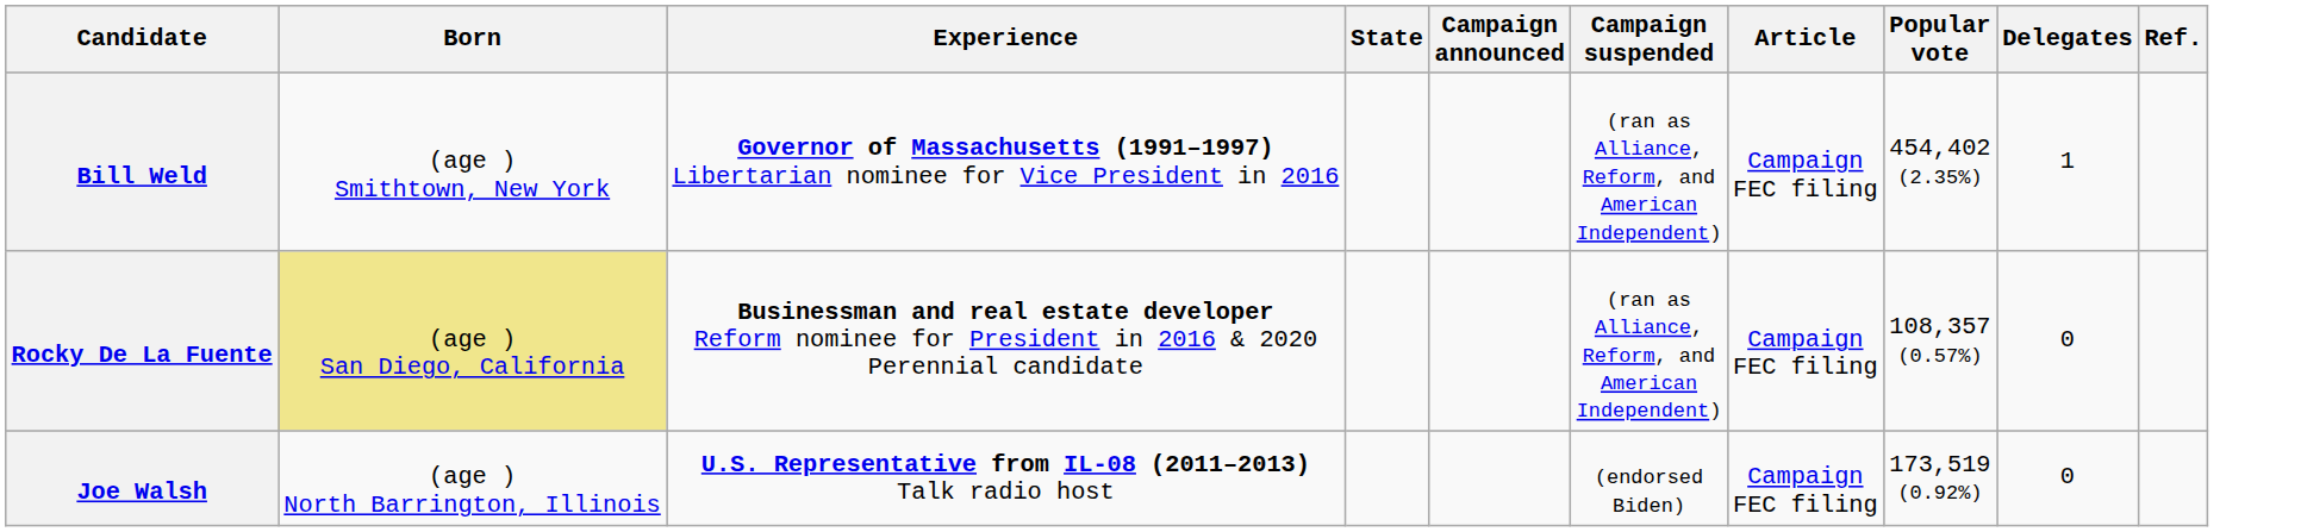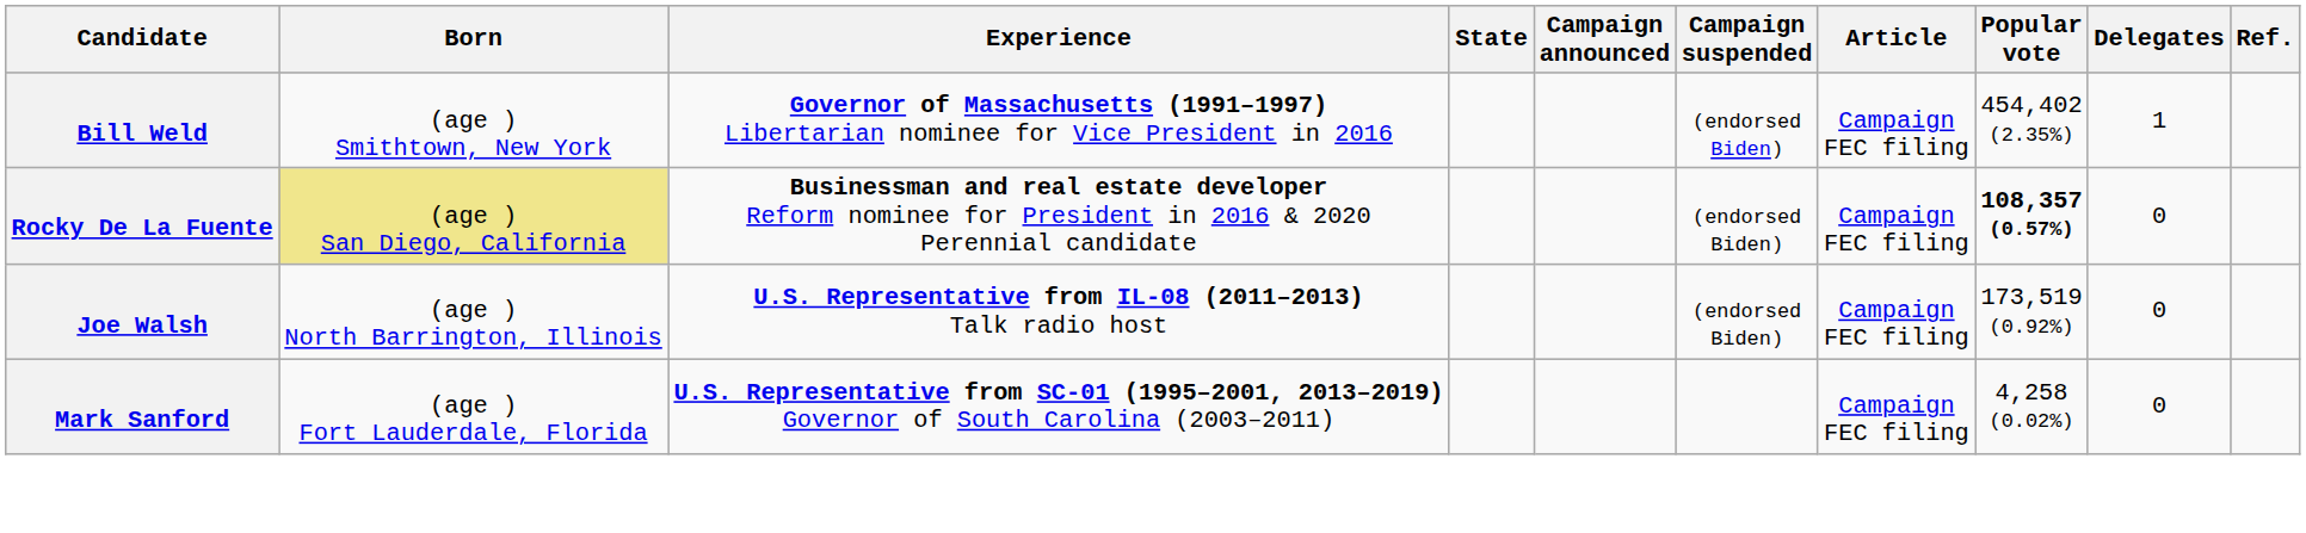 <table class="wikitable sortable" style="text-align:center">
 <tr>
 <th>Candidate</th>
 <th>Born</th>
 <th>Experience</th>
 <th>State</th>
 <th style="width:40px;">Campaign<br>announced</th>
 <th width=40>Campaign<br>suspended</th>
 <th>Article</th>
 <th style="width:40px;">Popular vote</th>
 <th>Delegates</th>
 <th>Ref.</th>
 </tr>
 <tr>
 <th><br><strong><a href='#'>Bill Weld</a></strong></th>
 <td><br>(age )<br><a href='#'>Smithtown, New York</a></td>
 <td><strong><a href='#'>Governor</a> of <a href='#'>Massachusetts</a> (1991–1997)</strong><br> <a href='#'>Libertarian</a> nominee for <a href='#'>Vice President</a> in <a href='#'>2016</a></td>
 <td></td>
 <td></td>
-<td><br><small>(ran as <a href='#'>Alliance</a>, <a href='#'>Reform</a>, and <a href='#'>American Independent</a>)</small></td>
+<td><br><small>(endorsed <a href='#'>Biden</a>)</small></td>
 <td><br><a href='#'>Campaign</a><br>FEC filing</td>
 <td data-sort-value="4">454,402<br><small>(2.35%)</small></td>
 <td>1</td>
 <td data-sort-value="6"></td>
 </tr>
 <tr>
 <th><br><strong><a href='#'>Rocky De La Fuente</a></strong></th>
 <td style="background: khaki;"><br>(age )<br><a href='#'>San Diego, California</a></td>
 <td><strong>Businessman and real estate developer</strong><br><a href='#'>Reform</a> nominee for <a href='#'>President</a> in <a href='#'>2016</a> & 2020<br>Perennial candidate</td>
 <td></td>
 <td></td>
-<td><br><small>(ran as <a href='#'>Alliance</a>, <a href='#'>Reform</a>, and <a href='#'>American Independent</a>)</small></td>
+<td><br><small>(endorsed Biden)</small></td>
 <td><br><a href='#'>Campaign</a><br>FEC filing</td>
-<td data-sort-value="2">108,357<br><small>(0.57%)</small></td>
+<td data-sort-value="2"><strong>108,357<br><small>(0.57%)</small></strong></td>
 <td>0</td>
 <td data-sort-value="6"></td>
 </tr>
 <tr>
 <th><br><strong><a href='#'>Joe Walsh</a></strong></th>
 <td><br>(age )<br><a href='#'>North Barrington, Illinois</a></td>
 <td><strong><a href='#'>U.S. Representative</a> from <a href='#'>IL-08</a> (2011–2013)</strong><br>Talk radio host</td>
 <td></td>
 <td></td>
 <td><br><small>(endorsed Biden)</small></td>
 <td><br><a href='#'>Campaign</a><br>FEC filing</td>
 <td data-sort-value="3">173,519<br><small>(0.92%)</small></td>
 <td>0</td>
 <td data-sort-value="6"></td>
 </tr>
+<tr>
+<th><br><strong><a href='#'>Mark Sanford</a></strong></th>
+<td><br>(age )<br><a href='#'>Fort Lauderdale, Florida</a></td>
+<td><strong><a href='#'>U.S. Representative</a> from <a href='#'>SC-01</a> (1995–2001, 2013–2019)</strong><br><a href='#'>Governor</a> of <a href='#'>South Carolina</a> (2003–2011)</td>
+<td></td>
+<td></td>
+<td></td>
+<td><br><a href='#'>Campaign</a><br>FEC filing</td>
+<td data-sort-value="1">4,258<br><small>(0.02%)</small></td>
+<td>0</td>
+<td data-sort-value="6"></td>
+</tr>
 </table>
